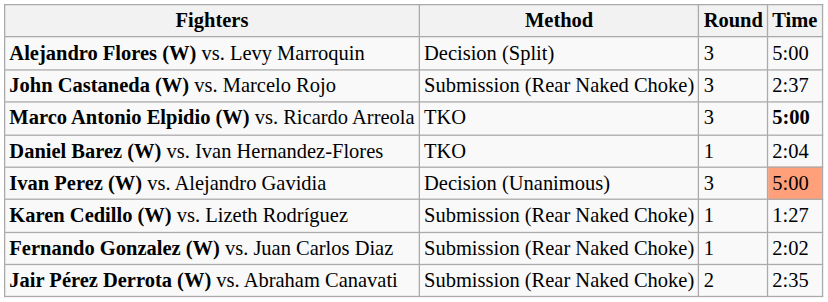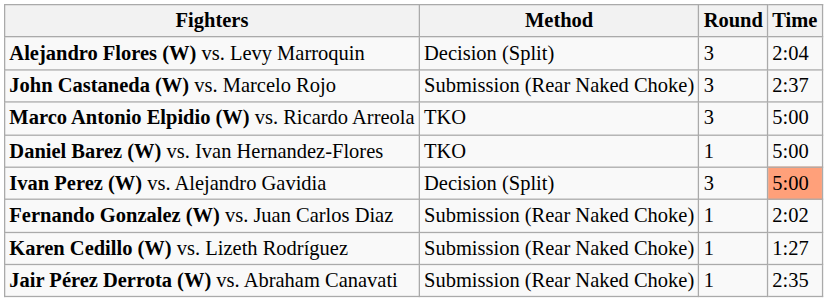 <table class="wikitable">
 <tr>
 <th>Fighters</th>
 <th>Method</th>
 <th>Round</th>
 <th>Time</th>
 </tr>
 <tr>
 <td><strong>Alejandro Flores (W)</strong> vs. Levy Marroquin</td>
 <td>Decision (Split)</td>
 <td>3</td>
-<td>5:00</td>
+<td>2:04</td>
 </tr>
 <tr>
 <td><strong>John Castaneda (W)</strong> vs. Marcelo Rojo</td>
 <td>Submission (Rear Naked Choke)</td>
 <td>3</td>
 <td>2:37</td>
 </tr>
 <tr>
 <td><strong>Marco Antonio Elpidio (W)</strong> vs. Ricardo Arreola</td>
 <td>TKO</td>
 <td>3</td>
-<td><strong>5:00</strong></td>
+<td>5:00</td>
 </tr>
 <tr>
 <td><strong>Daniel Barez (W)</strong> vs. Ivan Hernandez-Flores</td>
 <td>TKO</td>
 <td>1</td>
-<td>2:04</td>
+<td>5:00</td>
 </tr>
 <tr>
 <td><strong>Ivan Perez (W)</strong> vs. Alejandro Gavidia</td>
-<td>Decision (Unanimous)</td>
+<td>Decision (Split)</td>
 <td>3</td>
 <td style="background: lightsalmon;">5:00</td>
+</tr>
+<tr>
+<td><strong>Fernando Gonzalez (W)</strong> vs. Juan Carlos Diaz</td>
+<td>Submission (Rear Naked Choke)</td>
+<td>1</td>
+<td>2:02</td>
 </tr>
 <tr>
 <td><strong>Karen Cedillo (W)</strong> vs. Lizeth Rodríguez</td>
 <td>Submission (Rear Naked Choke)</td>
 <td>1</td>
 <td>1:27</td>
 </tr>
 <tr>
-<td><strong>Fernando Gonzalez (W)</strong> vs. Juan Carlos Diaz</td>
+<td><strong>Jair Pérez Derrota (W)</strong> vs. Abraham Canavati</td>
 <td>Submission (Rear Naked Choke)</td>
 <td>1</td>
-<td>2:02</td>
-</tr>
-<tr>
-<td><strong>Jair Pérez Derrota (W)</strong> vs. Abraham Canavati</td>
-<td>Submission (Rear Naked Choke)</td>
-<td>2</td>
 <td>2:35</td>
 </tr>
 </table>
